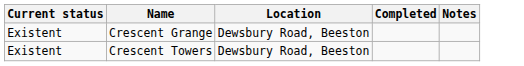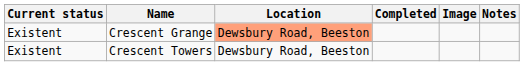 <table class="wikitable sortable">
 <tr>
 <th>Current status</th>
 <th>Name</th>
 <th>Location</th>
 <th>Completed</th>
+<th class="unsortable">Image</th>
 <th class="unsortable">Notes</th>
 </tr>
 <tr>
 <td>Existent</td>
 <td>Crescent Grange</td>
-<td>Dewsbury Road, Beeston</td>
+<td style="background: lightsalmon;">Dewsbury Road, Beeston</td>
+<td></td>
 <td></td>
 <td></td>
 </tr>
 <tr>
 <td>Existent</td>
 <td>Crescent Towers</td>
 <td>Dewsbury Road, Beeston</td>
 <td></td>
 <td></td>
+<td></td>
 </tr>
 </table>
